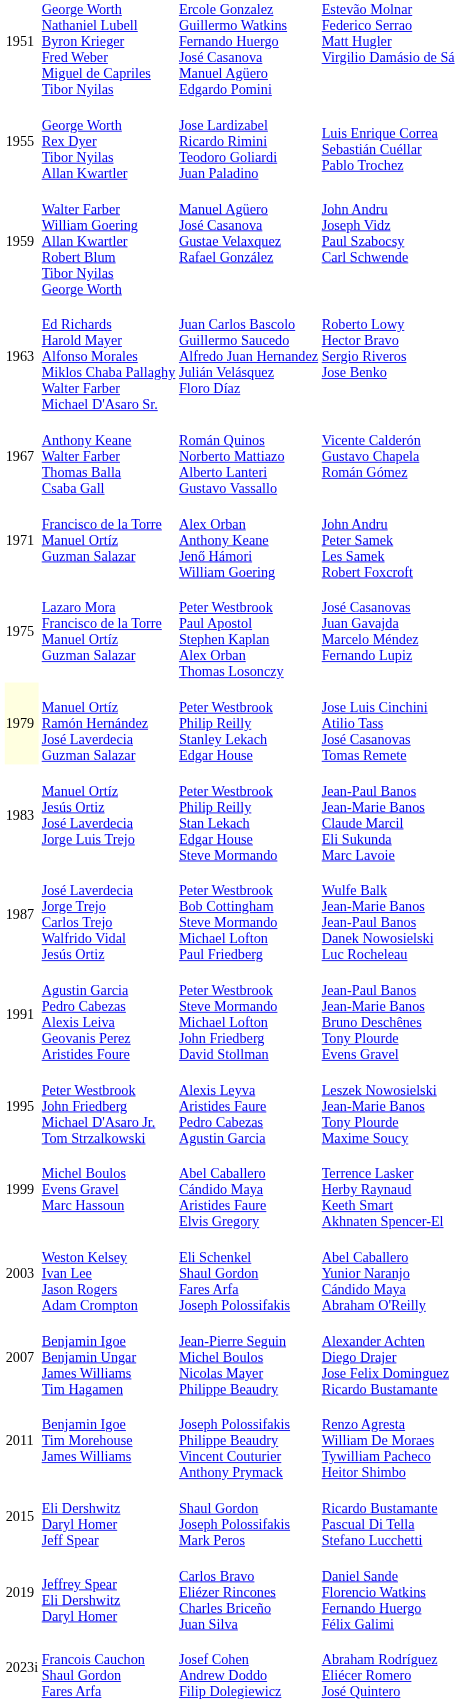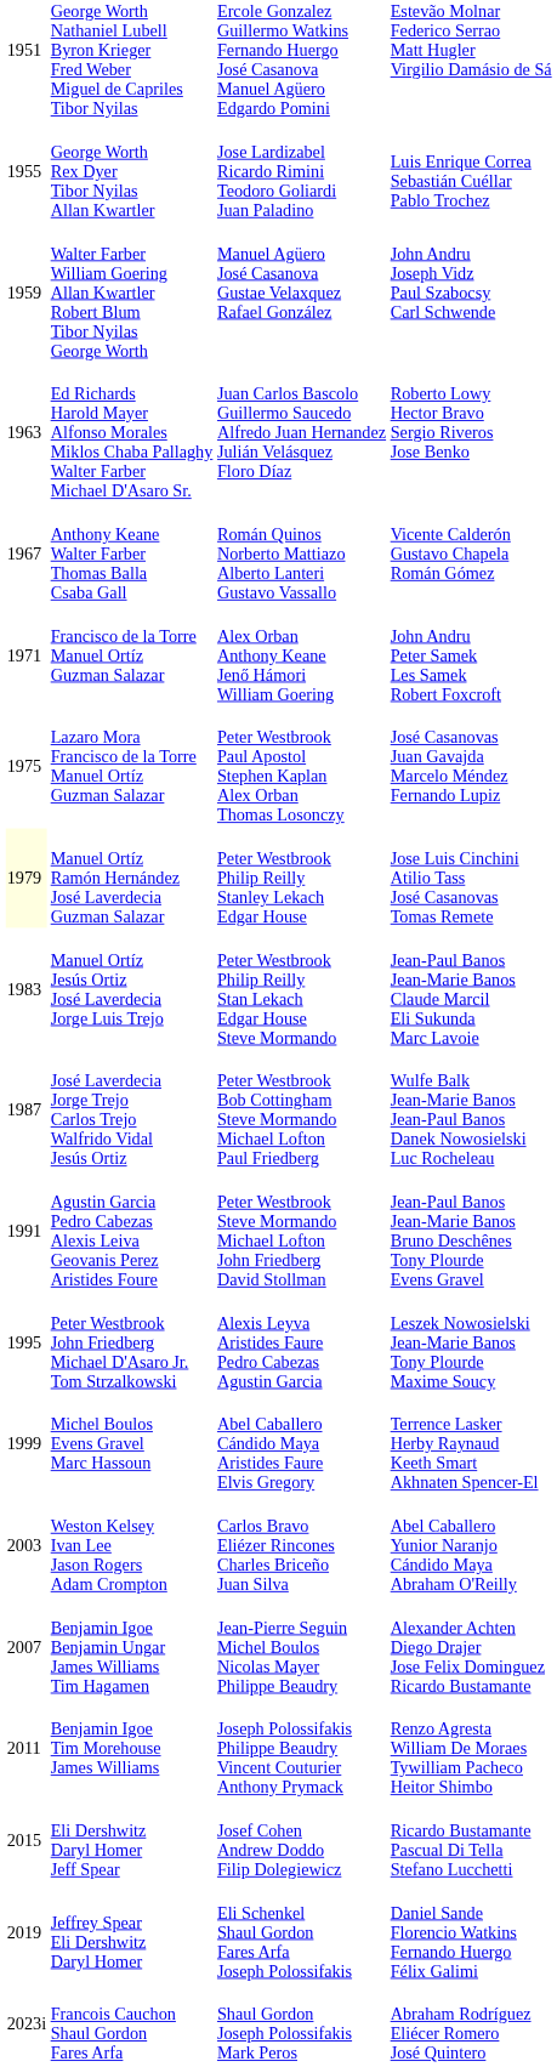 <table>
 <tr>
 <td>1951</td>
 <td><br><a href='#'>George Worth</a><br><a href='#'>Nathaniel Lubell</a><br><a href='#'>Byron Krieger</a><br><a href='#'>Fred Weber</a><br><a href='#'>Miguel de Capriles</a><br><a href='#'>Tibor Nyilas</a></td>
 <td><br><a href='#'>Ercole Gonzalez</a><br><a href='#'>Guillermo Watkins</a><br><a href='#'>Fernando Huergo</a><br><a href='#'>José Casanova</a><br><a href='#'>Manuel Agüero</a><br><a href='#'>Edgardo Pomini</a></td>
 <td valign=top><br><a href='#'>Estevão Molnar</a><br><a href='#'>Federico Serrao</a><br><a href='#'>Matt Hugler</a><br><a href='#'>Virgilio Damásio de Sá</a></td>
 </tr>
 <tr>
 <td>1955</td>
 <td><br><a href='#'>George Worth</a><br><a href='#'>Rex Dyer</a><br><a href='#'>Tibor Nyilas</a><br><a href='#'>Allan Kwartler</a></td>
 <td><br><a href='#'>Jose Lardizabel</a><br><a href='#'>Ricardo Rimini</a><br><a href='#'>Teodoro Goliardi</a><br><a href='#'>Juan Paladino</a></td>
 <td><br><a href='#'>Luis Enrique Correa</a><br><a href='#'>Sebastián Cuéllar</a><br><a href='#'>Pablo Trochez</a></td>
 </tr>
 <tr>
 <td>1959</td>
 <td><br><a href='#'>Walter Farber</a><br><a href='#'>William Goering</a><br><a href='#'>Allan Kwartler</a><br><a href='#'>Robert Blum</a><br><a href='#'>Tibor Nyilas</a><br><a href='#'>George Worth</a></td>
 <td valign=top><br><a href='#'>Manuel Agüero</a><br><a href='#'>José Casanova</a><br><a href='#'>Gustae Velaxquez</a><br><a href='#'>Rafael González</a></td>
 <td valign=top><br><a href='#'>John Andru</a><br><a href='#'>Joseph Vidz</a><br><a href='#'>Paul Szabocsy</a><br><a href='#'>Carl Schwende</a></td>
 </tr>
 <tr>
 <td>1963</td>
 <td><br><a href='#'>Ed Richards</a><br><a href='#'>Harold Mayer</a><br><a href='#'>Alfonso Morales</a><br><a href='#'>Miklos Chaba Pallaghy</a><br><a href='#'>Walter Farber</a><br><a href='#'>Michael D'Asaro Sr.</a></td>
 <td valign=top><br><a href='#'>Juan Carlos Bascolo</a><br><a href='#'>Guillermo Saucedo</a><br><a href='#'>Alfredo Juan Hernandez</a><br><a href='#'>Julián Velásquez</a><br><a href='#'>Floro Díaz</a></td>
 <td valign=top><br><a href='#'>Roberto Lowy</a><br><a href='#'>Hector Bravo</a><br><a href='#'>Sergio Riveros</a><br><a href='#'>Jose Benko</a></td>
 </tr>
 <tr>
 <td>1967</td>
 <td><br><a href='#'>Anthony Keane</a><br><a href='#'>Walter Farber</a><br><a href='#'>Thomas Balla</a><br><a href='#'>Csaba Gall</a></td>
 <td><br><a href='#'>Román Quinos</a><br><a href='#'>Norberto Mattiazo</a><br><a href='#'>Alberto Lanteri</a><br><a href='#'>Gustavo Vassallo</a></td>
 <td valign=top><br><a href='#'>Vicente Calderón</a><br><a href='#'>Gustavo Chapela</a><br><a href='#'>Román Gómez</a></td>
 </tr>
 <tr>
 <td>1971</td>
 <td valign=top><br><a href='#'>Francisco de la Torre</a><br><a href='#'>Manuel Ortíz</a><br><a href='#'>Guzman Salazar</a></td>
 <td><br><a href='#'>Alex Orban</a><br><a href='#'>Anthony Keane</a><br><a href='#'>Jenő Hámori</a><br><a href='#'>William Goering</a></td>
 <td><br><a href='#'>John Andru</a><br><a href='#'>Peter Samek</a><br><a href='#'>Les Samek</a><br><a href='#'>Robert Foxcroft</a></td>
 </tr>
 <tr>
 <td>1975</td>
 <td valign=top><br><a href='#'>Lazaro Mora</a><br><a href='#'>Francisco de la Torre</a><br><a href='#'>Manuel Ortíz</a><br><a href='#'>Guzman Salazar</a></td>
 <td><br><a href='#'>Peter Westbrook</a><br><a href='#'>Paul Apostol</a><br><a href='#'>Stephen Kaplan</a><br><a href='#'>Alex Orban</a><br><a href='#'>Thomas Losonczy</a></td>
 <td valign=top><br><a href='#'>José Casanovas</a><br><a href='#'>Juan Gavajda</a><br><a href='#'>Marcelo Méndez</a><br><a href='#'>Fernando Lupiz</a></td>
 </tr>
 <tr>
 <td style="background: lightyellow;">1979</td>
 <td><br><a href='#'>Manuel Ortíz</a><br><a href='#'>Ramón Hernández</a><br><a href='#'>José Laverdecia</a><br><a href='#'>Guzman Salazar</a></td>
 <td><br><a href='#'>Peter Westbrook</a><br><a href='#'>Philip Reilly</a><br><a href='#'>Stanley Lekach</a><br><a href='#'>Edgar House</a></td>
 <td><br><a href='#'>Jose Luis Cinchini</a><br><a href='#'>Atilio Tass</a><br><a href='#'>José Casanovas</a><br><a href='#'>Tomas Remete</a></td>
 </tr>
 <tr>
 <td>1983</td>
 <td valign=top><br><a href='#'>Manuel Ortíz</a><br><a href='#'>Jesús Ortiz</a><br><a href='#'>José Laverdecia</a><br><a href='#'>Jorge Luis Trejo</a></td>
 <td><br><a href='#'>Peter Westbrook</a><br><a href='#'>Philip Reilly</a><br><a href='#'>Stan Lekach</a><br><a href='#'>Edgar House</a><br><a href='#'>Steve Mormando</a></td>
 <td valign=top><br><a href='#'>Jean-Paul Banos</a><br><a href='#'>Jean-Marie Banos</a><br><a href='#'>Claude Marcil</a><br><a href='#'>Eli Sukunda</a><br><a href='#'>Marc Lavoie</a></td>
 </tr>
 <tr>
 <td>1987</td>
 <td><br><a href='#'>José Laverdecia</a><br><a href='#'>Jorge Trejo</a><br><a href='#'>Carlos Trejo</a><br><a href='#'>Walfrido Vidal</a><br><a href='#'>Jesús Ortiz</a></td>
 <td><br><a href='#'>Peter Westbrook</a><br><a href='#'>Bob Cottingham</a><br><a href='#'>Steve Mormando</a><br><a href='#'>Michael Lofton</a><br><a href='#'>Paul Friedberg</a></td>
 <td><br><a href='#'>Wulfe Balk</a><br><a href='#'>Jean-Marie Banos</a><br><a href='#'>Jean-Paul Banos</a><br><a href='#'>Danek Nowosielski</a><br><a href='#'>Luc Rocheleau</a></td>
 </tr>
 <tr>
 <td>1991</td>
 <td><br><a href='#'>Agustin Garcia</a><br><a href='#'>Pedro Cabezas</a><br><a href='#'>Alexis Leiva</a><br><a href='#'>Geovanis Perez</a><br><a href='#'>Aristides Foure</a></td>
 <td><br><a href='#'>Peter Westbrook</a><br><a href='#'>Steve Mormando</a><br><a href='#'>Michael Lofton</a><br><a href='#'>John Friedberg</a><br><a href='#'>David Stollman</a></td>
 <td><br><a href='#'>Jean-Paul Banos</a><br><a href='#'>Jean-Marie Banos</a><br><a href='#'>Bruno Deschênes</a><br><a href='#'>Tony Plourde</a><br><a href='#'>Evens Gravel</a></td>
 </tr>
 <tr>
 <td>1995</td>
 <td><br><a href='#'>Peter Westbrook</a><br><a href='#'>John Friedberg</a><br><a href='#'>Michael D'Asaro Jr.</a><br><a href='#'>Tom Strzalkowski</a></td>
 <td><br><a href='#'>Alexis Leyva</a><br><a href='#'>Aristides Faure</a><br><a href='#'>Pedro Cabezas</a><br><a href='#'>Agustin Garcia</a></td>
 <td><br><a href='#'>Leszek Nowosielski</a><br><a href='#'>Jean-Marie Banos</a><br><a href='#'>Tony Plourde</a><br><a href='#'>Maxime Soucy</a></td>
 </tr>
 <tr>
 <td>1999</td>
 <td valign=top><br><a href='#'>Michel Boulos</a><br><a href='#'>Evens Gravel</a><br><a href='#'>Marc Hassoun</a></td>
 <td><br><a href='#'>Abel Caballero</a><br><a href='#'>Cándido Maya</a><br><a href='#'>Aristides Faure</a><br><a href='#'>Elvis Gregory</a></td>
 <td><br><a href='#'>Terrence Lasker</a><br><a href='#'>Herby Raynaud</a><br><a href='#'>Keeth Smart</a><br><a href='#'>Akhnaten Spencer-El</a></td>
 </tr>
 <tr>
 <td>2003</td>
 <td><br><a href='#'>Weston Kelsey</a><br><a href='#'>Ivan Lee</a><br><a href='#'>Jason Rogers</a><br><a href='#'>Adam Crompton</a></td>
-<td><br><a href='#'>Eli Schenkel</a><br><a href='#'>Shaul Gordon</a><br><a href='#'>Fares Arfa</a><br><a href='#'>Joseph Polossifakis</a></td>
+<td><br><a href='#'>Carlos Bravo</a><br><a href='#'>Eliézer Rincones</a><br><a href='#'>Charles Briceño</a><br><a href='#'>Juan Silva</a></td>
 <td><br><a href='#'>Abel Caballero</a><br><a href='#'>Yunior Naranjo</a><br><a href='#'>Cándido Maya</a><br><a href='#'>Abraham O'Reilly</a></td>
 </tr>
 <tr>
 <td>2007</td>
 <td><br><a href='#'>Benjamin Igoe</a><br><a href='#'>Benjamin Ungar</a><br><a href='#'>James Williams</a><br><a href='#'>Tim Hagamen</a></td>
 <td><br><a href='#'>Jean-Pierre Seguin</a><br><a href='#'>Michel Boulos</a><br><a href='#'>Nicolas Mayer</a><br><a href='#'>Philippe Beaudry</a></td>
 <td><br><a href='#'>Alexander Achten</a><br><a href='#'>Diego Drajer</a><br><a href='#'>Jose Felix Dominguez</a><br><a href='#'>Ricardo Bustamante</a></td>
 </tr>
 <tr>
 <td>2011<br></td>
 <td valign=top><br><a href='#'>Benjamin Igoe</a><br><a href='#'>Tim Morehouse</a><br><a href='#'>James Williams</a></td>
 <td><br><a href='#'>Joseph Polossifakis</a><br><a href='#'>Philippe Beaudry</a><br><a href='#'>Vincent Couturier</a><br><a href='#'>Anthony Prymack</a></td>
 <td><br><a href='#'>Renzo Agresta</a><br><a href='#'>William De Moraes</a><br><a href='#'>Tywilliam Pacheco</a><br><a href='#'>Heitor Shimbo</a></td>
 </tr>
 <tr>
 <td>2015<br></td>
 <td><br><a href='#'>Eli Dershwitz</a><br><a href='#'>Daryl Homer</a><br><a href='#'>Jeff Spear</a></td>
-<td><br><a href='#'>Shaul Gordon</a><br><a href='#'>Joseph Polossifakis</a><br><a href='#'>Mark Peros</a></td>
+<td><br><a href='#'>Josef Cohen</a><br><a href='#'>Andrew Doddo</a><br><a href='#'>Filip Dolegiewicz</a></td>
 <td><br><a href='#'>Ricardo Bustamante</a><br><a href='#'>Pascual Di Tella</a><br><a href='#'>Stefano Lucchetti</a></td>
 </tr>
 <tr>
 <td>2019 <br></td>
 <td><br><a href='#'>Jeffrey Spear</a><br><a href='#'>Eli Dershwitz</a><br><a href='#'>Daryl Homer</a></td>
-<td><br><a href='#'>Carlos Bravo</a><br><a href='#'>Eliézer Rincones</a><br><a href='#'>Charles Briceño</a><br><a href='#'>Juan Silva</a></td>
+<td><br><a href='#'>Eli Schenkel</a><br><a href='#'>Shaul Gordon</a><br><a href='#'>Fares Arfa</a><br><a href='#'>Joseph Polossifakis</a></td>
 <td><br><a href='#'>Daniel Sande</a><br><a href='#'>Florencio Watkins</a><br><a href='#'>Fernando Huergo</a><br><a href='#'>Félix Galimi</a></td>
 </tr>
 <tr>
 <td>2023i<br></td>
 <td><br><a href='#'>Francois Cauchon</a><br><a href='#'>Shaul Gordon</a><br><a href='#'>Fares Arfa</a></td>
-<td><br><a href='#'>Josef Cohen</a><br><a href='#'>Andrew Doddo</a><br><a href='#'>Filip Dolegiewicz</a></td>
+<td><br><a href='#'>Shaul Gordon</a><br><a href='#'>Joseph Polossifakis</a><br><a href='#'>Mark Peros</a></td>
 <td><br><a href='#'>Abraham Rodríguez</a><br><a href='#'>Eliécer Romero</a><br><a href='#'>José Quintero</a></td>
 </tr>
 </table>
